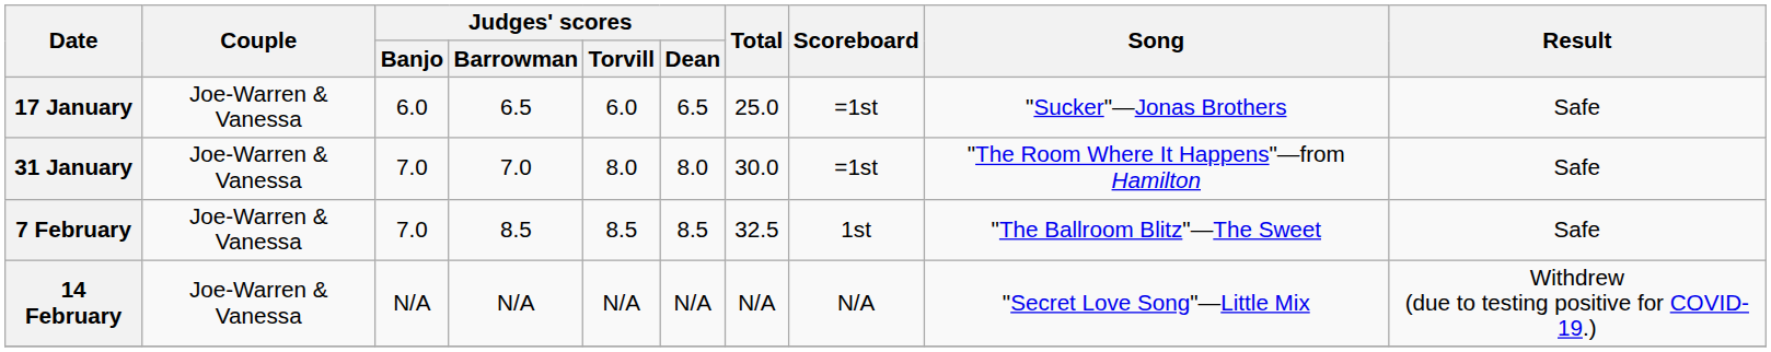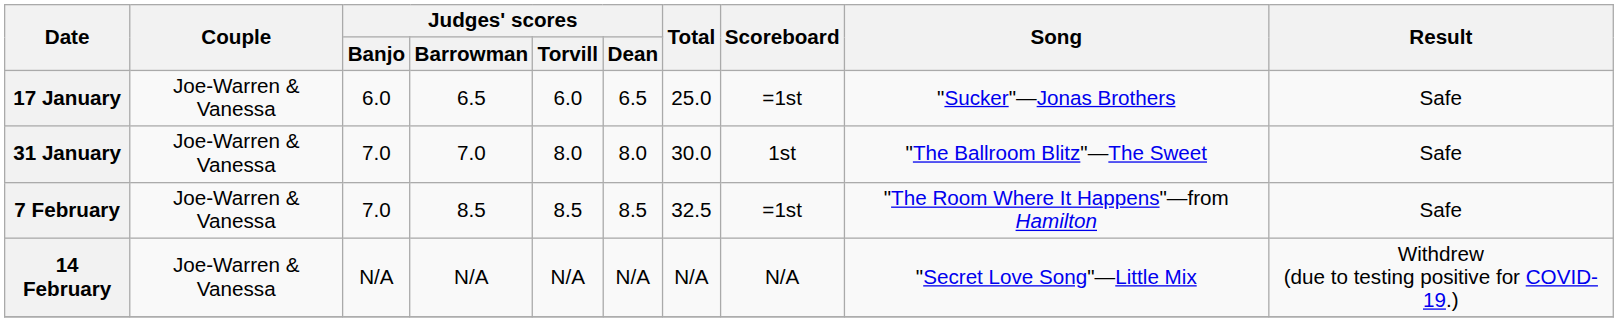 <table class="wikitable plainrowheaders" style="text-align:center;">
 <tr>
 <th scope="col" rowspan=2>Date</th>
 <th scope="col" rowspan=2>Couple</th>
 <th scope="col" colspan=4>Judges' scores</th>
 <th scope="col" rowspan=2>Total</th>
 <th scope="col" rowspan=2>Scoreboard</th>
 <th scope="col" rowspan=2>Song</th>
 <th scope="col" rowspan=2>Result</th>
 </tr>
 <tr>
 <th scope="col">Banjo</th>
 <th>Barrowman</th>
 <th>Torvill</th>
 <th>Dean</th>
 </tr>
 <tr>
 <th scope="col">17 January</th>
 <td>Joe-Warren & Vanessa</td>
 <td>6.0</td>
 <td>6.5</td>
 <td>6.0</td>
 <td>6.5</td>
 <td>25.0</td>
 <td>=1st</td>
 <td>"<a href='#'>Sucker</a>"—<a href='#'>Jonas Brothers</a></td>
 <td>Safe</td>
 </tr>
 <tr>
 <th scope="col">31 January</th>
 <td>Joe-Warren & Vanessa</td>
 <td>7.0</td>
 <td>7.0</td>
 <td>8.0</td>
 <td>8.0</td>
 <td>30.0</td>
-<td>=1st</td>
-<td>"<a href='#'>The Room Where It Happens</a>"—from <em><a href='#'>Hamilton</a></em></td>
+<td>1st</td>
+<td>"<a href='#'>The Ballroom Blitz</a>"—<a href='#'>The Sweet</a></td>
 <td>Safe</td>
 </tr>
 <tr>
 <th scope="col">7 February</th>
 <td>Joe-Warren & Vanessa</td>
 <td>7.0</td>
 <td>8.5</td>
 <td>8.5</td>
 <td>8.5</td>
 <td>32.5</td>
-<td>1st</td>
-<td>"<a href='#'>The Ballroom Blitz</a>"—<a href='#'>The Sweet</a></td>
+<td>=1st</td>
+<td>"<a href='#'>The Room Where It Happens</a>"—from <em><a href='#'>Hamilton</a></em></td>
 <td>Safe</td>
 </tr>
 <tr>
 <th scope="col">14 February</th>
 <td>Joe-Warren & Vanessa</td>
 <td>N/A</td>
 <td>N/A</td>
 <td>N/A</td>
 <td>N/A</td>
 <td>N/A</td>
 <td>N/A</td>
 <td>"<a href='#'>Secret Love Song</a>"—<a href='#'>Little Mix</a></td>
 <td>Withdrew<br>(due to testing positive for <a href='#'>COVID-19</a>.)</td>
 </tr>
 <tr>
 </tr>
 </table>
